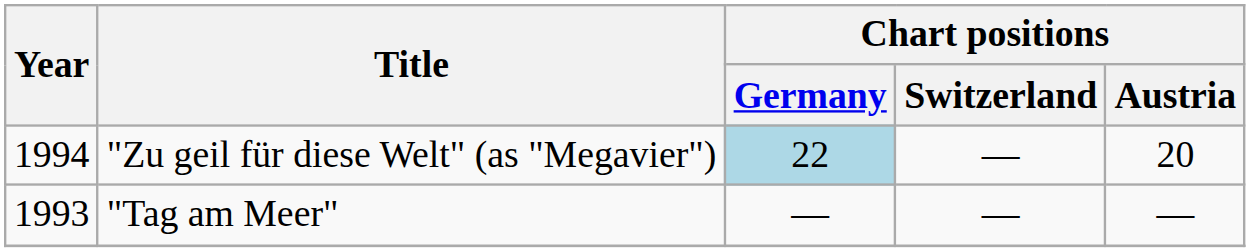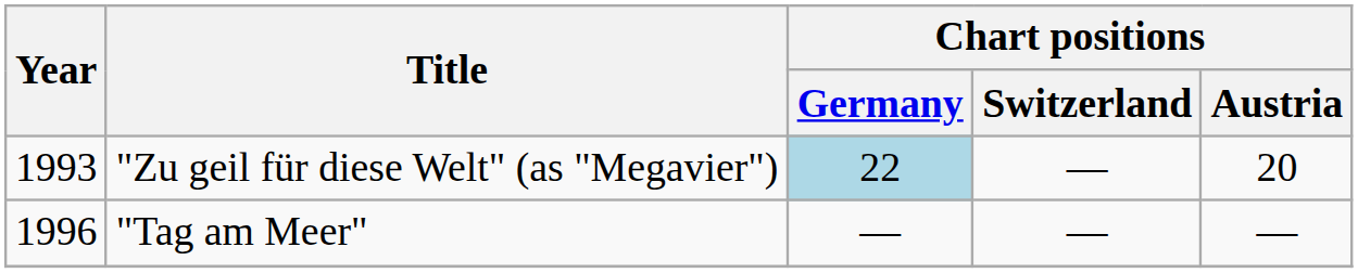 <table class="wikitable">
 <tr>
 <th rowspan="2">Year</th>
 <th rowspan="2">Title</th>
 <th colspan="4">Chart positions</th>
 </tr>
 <tr>
 <th><a href='#'>Germany</a></th>
 <th>Switzerland</th>
 <th>Austria</th>
 </tr>
 <tr>
-<td>1994</td>
+<td>1993</td>
 <td>"Zu geil für diese Welt" (as "Megavier")</td>
 <td align="center" style="background: lightblue;">22</td>
 <td align="center">—</td>
 <td align="center">20</td>
 </tr>
 <tr>
-<td>1993</td>
+<td>1996</td>
 <td>"Tag am Meer"</td>
 <td align="center">—</td>
 <td align="center">—</td>
 <td align="center">—</td>
 </tr>
 <tr>
 </tr>
 </table>
